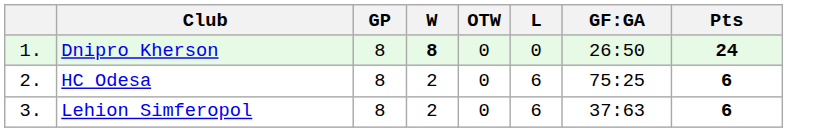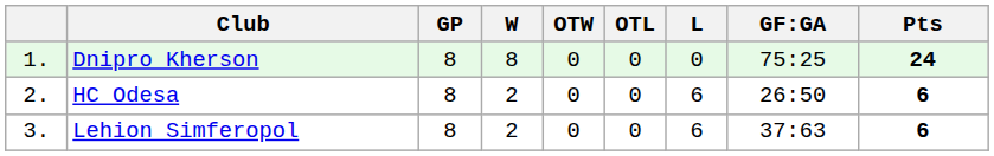 <table class="wikitable">
 <tr>
 <th width="30"></th>
 <th width="200">Club</th>
 <th width="30">GP</th>
 <th width="30">W</th>
 <th width="30">OTW</th>
+<th width="30">OTL</th>
 <th width="30">L</th>
 <th width="70">GF:GA</th>
 <th width="70">Pts</th>
 </tr>
 <tr bgcolor="#e6fae6" align="center">
 <td>1.</td>
 <td align="left"><a href='#'>Dnipro Kherson</a></td>
 <td>8</td>
-<td><strong>8</strong></td>
+<td>8</td>
 <td>0</td>
 <td>0</td>
-<td>26:50</td>
+<td>0</td>
+<td>75:25</td>
 <td><strong>24</strong></td>
 </tr>
 <tr bgcolor="#FFFFFF" align="center">
 <td>2.</td>
 <td align="left"><a href='#'>HC Odesa</a></td>
 <td>8</td>
 <td>2</td>
 <td>0</td>
+<td>0</td>
 <td>6</td>
-<td>75:25</td>
+<td>26:50</td>
 <td><strong>6</strong></td>
 </tr>
 <tr bgcolor="#FFFFFF" align="center">
 <td>3.</td>
 <td align="left"><a href='#'>Lehion Simferopol</a></td>
 <td>8</td>
 <td>2</td>
 <td>0</td>
+<td>0</td>
 <td>6</td>
 <td>37:63</td>
 <td><strong>6</strong></td>
 </tr>
 </table>
